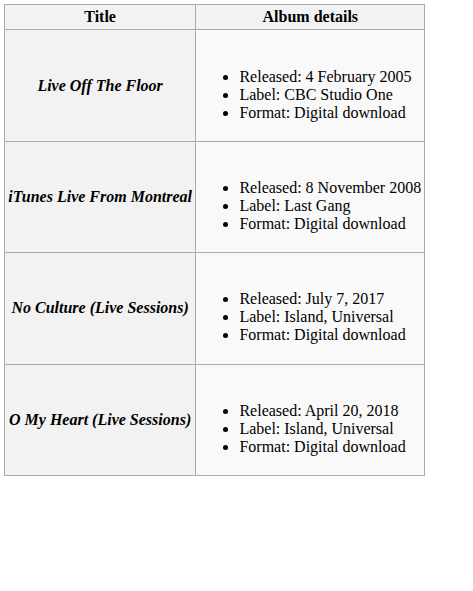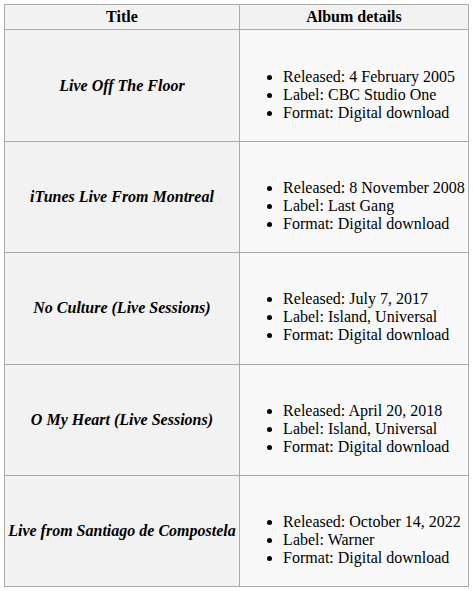 <table class="wikitable plainrowheaders">
 <tr>
 <th>Title</th>
 <th>Album details</th>
 </tr>
 <tr>
 <th scope="row"><em>Live Off The Floor</em></th>
 <td><br><ul><li>Released: 4 February 2005</li><li>Label: CBC Studio One</li><li>Format: Digital download</li></ul></td>
 </tr>
 <tr>
 <th scope="row"><em>iTunes Live From Montreal</em></th>
 <td><br><ul><li>Released: 8 November 2008</li><li>Label: Last Gang</li><li>Format: Digital download</li></ul></td>
 </tr>
 <tr>
 <th scope="row"><em>No Culture (Live Sessions)</em></th>
 <td><br><ul><li>Released: July 7, 2017</li><li>Label: Island, Universal</li><li>Format: Digital download</li></ul></td>
 </tr>
 <tr>
 <th scope="row"><em>O My Heart (Live Sessions)</em></th>
 <td><br><ul><li>Released: April 20, 2018</li><li>Label: Island, Universal</li><li>Format: Digital download</li></ul></td>
 </tr>
+<tr>
+<th scope="row"><em>Live from Santiago de Compostela</em></th>
+<td><br><ul><li>Released: October 14, 2022</li><li>Label: Warner</li><li>Format: Digital download</li></ul></td>
+</tr>
 </table>
